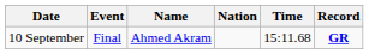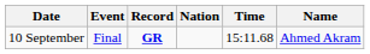 <table class="wikitable" style=text-align:center>
 <tr>
 <th>Date</th>
 <th>Event</th>
-<th>Name</th>
+<th>Record</th>
 <th>Nation</th>
 <th>Time</th>
-<th>Record</th>
+<th>Name</th>
 </tr>
 <tr>
 <td>10 September</td>
 <td><a href='#'>Final</a></td>
-<td><a href='#'>Ahmed Akram</a></td>
+<td><strong><a href='#'>GR</a></strong></td>
 <td align=left></td>
 <td>15:11.68</td>
-<td><strong><a href='#'>GR</a></strong></td>
+<td><a href='#'>Ahmed Akram</a></td>
 </tr>
 </table>
